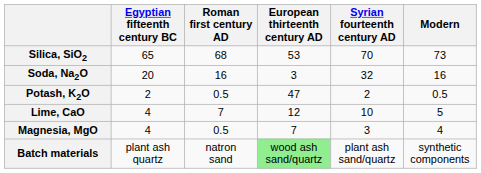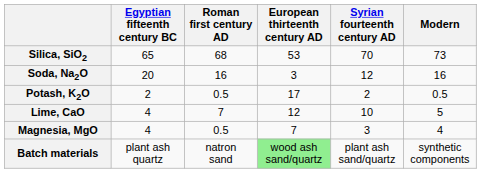 <table class="wikitable" style="text-align:center">
 <tr>
 <th width="150"></th>
 <th width="100"><a href='#'>Egyptian</a><br>fifteenth century BC</th>
 <th width="100">Roman<br>first century AD</th>
 <th width="100">European<br>thirteenth century AD</th>
 <th width="100"><a href='#'>Syrian</a><br>fourteenth century AD</th>
 <th width="100">Modern</th>
 </tr>
 <tr>
 <th>Silica, SiO<sub>2</sub></th>
 <td>65</td>
 <td>68</td>
 <td>53</td>
 <td>70</td>
 <td>73</td>
 </tr>
 <tr>
 <th>Soda, Na<sub>2</sub>O</th>
 <td>20</td>
 <td>16</td>
 <td>3</td>
-<td>32</td>
+<td>12</td>
 <td>16</td>
 </tr>
 <tr>
 <th>Potash, K<sub>2</sub>O</th>
 <td>2</td>
 <td>0.5</td>
-<td>47</td>
+<td>17</td>
 <td>2</td>
 <td>0.5</td>
 </tr>
 <tr>
 <th>Lime, CaO</th>
 <td>4</td>
 <td>7</td>
 <td>12</td>
 <td>10</td>
 <td>5</td>
 </tr>
 <tr>
 <th>Magnesia, MgO</th>
 <td>4</td>
 <td>0.5</td>
 <td>7</td>
 <td>3</td>
 <td>4</td>
 </tr>
 <tr>
 <th>Batch materials</th>
 <td>plant ash<br>quartz</td>
 <td>natron<br>sand</td>
 <td style="background: lightgreen;">wood ash<br>sand/quartz</td>
 <td>plant ash<br>sand/quartz</td>
 <td>synthetic<br>components</td>
 </tr>
 </table>
